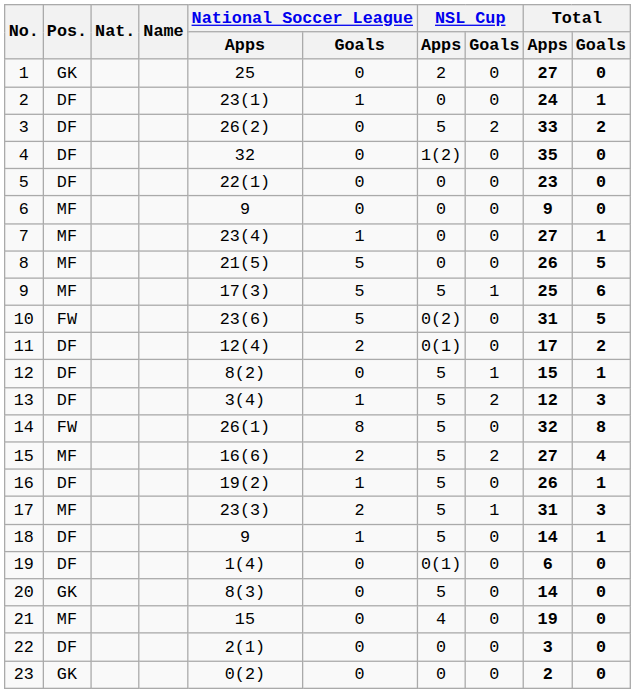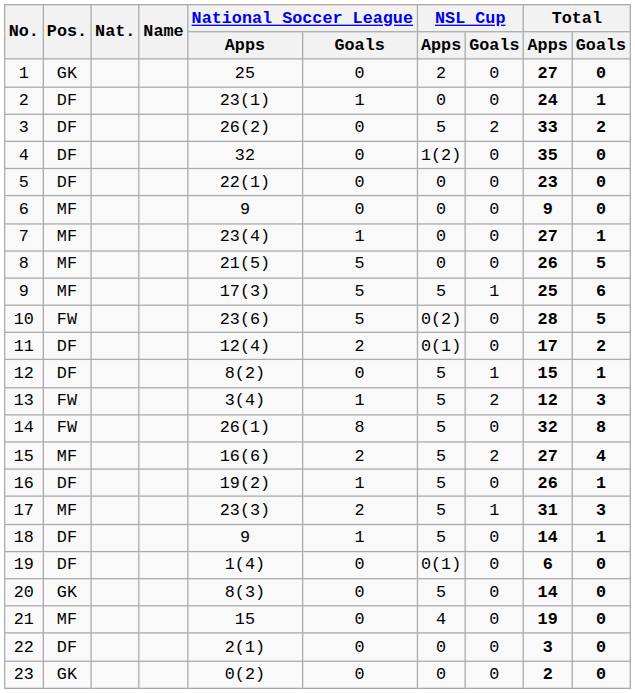 <table class="wikitable sortable" style="text-align:center">
 <tr>
 <th rowspan="2">No.</th>
 <th rowspan="2">Pos.</th>
 <th rowspan="2">Nat.</th>
 <th rowspan="2">Name</th>
 <th colspan="2"><a href='#'>National Soccer League</a></th>
 <th colspan="2"><a href='#'>NSL Cup</a></th>
 <th colspan="2">Total</th>
 </tr>
 <tr>
 <th>Apps</th>
 <th>Goals</th>
 <th>Apps</th>
 <th>Goals</th>
 <th>Apps</th>
 <th>Goals</th>
 </tr>
 <tr>
 <td>1</td>
 <td>GK</td>
 <td></td>
 <td align=left></td>
 <td>25</td>
 <td>0</td>
 <td>2</td>
 <td>0</td>
 <td><strong>27</strong></td>
 <td><strong>0</strong></td>
 </tr>
 <tr>
 <td>2</td>
 <td>DF</td>
 <td></td>
 <td align=left></td>
 <td>23(1)</td>
 <td>1</td>
 <td>0</td>
 <td>0</td>
 <td><strong>24</strong></td>
 <td><strong>1</strong></td>
 </tr>
 <tr>
 <td>3</td>
 <td>DF</td>
 <td></td>
 <td align=left></td>
 <td>26(2)</td>
 <td>0</td>
 <td>5</td>
 <td>2</td>
 <td><strong>33</strong></td>
 <td><strong>2</strong></td>
 </tr>
 <tr>
 <td>4</td>
 <td>DF</td>
 <td></td>
 <td align=left></td>
 <td>32</td>
 <td>0</td>
 <td>1(2)</td>
 <td>0</td>
 <td><strong>35</strong></td>
 <td><strong>0</strong></td>
 </tr>
 <tr>
 <td>5</td>
 <td>DF</td>
 <td></td>
 <td align=left></td>
 <td>22(1)</td>
 <td>0</td>
 <td>0</td>
 <td>0</td>
 <td><strong>23</strong></td>
 <td><strong>0</strong></td>
 </tr>
 <tr>
 <td>6</td>
 <td>MF</td>
 <td></td>
 <td align=left></td>
 <td>9</td>
 <td>0</td>
 <td>0</td>
 <td>0</td>
 <td><strong>9</strong></td>
 <td><strong>0</strong></td>
 </tr>
 <tr>
 <td>7</td>
 <td>MF</td>
 <td></td>
 <td align=left></td>
 <td>23(4)</td>
 <td>1</td>
 <td>0</td>
 <td>0</td>
 <td><strong>27</strong></td>
 <td><strong>1</strong></td>
 </tr>
 <tr>
 <td>8</td>
 <td>MF</td>
 <td></td>
 <td align=left></td>
 <td>21(5)</td>
 <td>5</td>
 <td>0</td>
 <td>0</td>
 <td><strong>26</strong></td>
 <td><strong>5</strong></td>
 </tr>
 <tr>
 <td>9</td>
 <td>MF</td>
 <td></td>
 <td align=left></td>
 <td>17(3)</td>
 <td>5</td>
 <td>5</td>
 <td>1</td>
 <td><strong>25</strong></td>
 <td><strong>6</strong></td>
 </tr>
 <tr>
 <td>10</td>
 <td>FW</td>
 <td></td>
 <td align=left></td>
 <td>23(6)</td>
 <td>5</td>
 <td>0(2)</td>
 <td>0</td>
-<td><strong>31</strong></td>
+<td><strong>28</strong></td>
 <td><strong>5</strong></td>
 </tr>
 <tr>
 <td>11</td>
 <td>DF</td>
 <td></td>
 <td align=left></td>
 <td>12(4)</td>
 <td>2</td>
 <td>0(1)</td>
 <td>0</td>
 <td><strong>17</strong></td>
 <td><strong>2</strong></td>
 </tr>
 <tr>
 <td>12</td>
 <td>DF</td>
 <td></td>
 <td align=left></td>
 <td>8(2)</td>
 <td>0</td>
 <td>5</td>
 <td>1</td>
 <td><strong>15</strong></td>
 <td><strong>1</strong></td>
 </tr>
 <tr>
 <td>13</td>
-<td>DF</td>
+<td>FW</td>
 <td></td>
 <td align=left></td>
 <td>3(4)</td>
 <td>1</td>
 <td>5</td>
 <td>2</td>
 <td><strong>12</strong></td>
 <td><strong>3</strong></td>
 </tr>
 <tr>
 <td>14</td>
 <td>FW</td>
 <td></td>
 <td align=left></td>
 <td>26(1)</td>
 <td>8</td>
 <td>5</td>
 <td>0</td>
 <td><strong>32</strong></td>
 <td><strong>8</strong></td>
 </tr>
 <tr>
 <td>15</td>
 <td>MF</td>
 <td></td>
 <td align=left></td>
 <td>16(6)</td>
 <td>2</td>
 <td>5</td>
 <td>2</td>
 <td><strong>27</strong></td>
 <td><strong>4</strong></td>
 </tr>
 <tr>
 <td>16</td>
 <td>DF</td>
 <td></td>
 <td align=left></td>
 <td>19(2)</td>
 <td>1</td>
 <td>5</td>
 <td>0</td>
 <td><strong>26</strong></td>
 <td><strong>1</strong></td>
 </tr>
 <tr>
 <td>17</td>
 <td>MF</td>
 <td></td>
 <td align=left></td>
 <td>23(3)</td>
 <td>2</td>
 <td>5</td>
 <td>1</td>
 <td><strong>31</strong></td>
 <td><strong>3</strong></td>
 </tr>
 <tr>
 <td>18</td>
 <td>DF</td>
 <td></td>
 <td align=left></td>
 <td>9</td>
 <td>1</td>
 <td>5</td>
 <td>0</td>
 <td><strong>14</strong></td>
 <td><strong>1</strong></td>
 </tr>
 <tr>
 <td>19</td>
 <td>DF</td>
 <td></td>
 <td align=left></td>
 <td>1(4)</td>
 <td>0</td>
 <td>0(1)</td>
 <td>0</td>
 <td><strong>6</strong></td>
 <td><strong>0</strong></td>
 </tr>
 <tr>
 <td>20</td>
 <td>GK</td>
 <td></td>
 <td align=left></td>
 <td>8(3)</td>
 <td>0</td>
 <td>5</td>
 <td>0</td>
 <td><strong>14</strong></td>
 <td><strong>0</strong></td>
 </tr>
 <tr>
 <td>21</td>
 <td>MF</td>
 <td></td>
 <td align=left></td>
 <td>15</td>
 <td>0</td>
 <td>4</td>
 <td>0</td>
 <td><strong>19</strong></td>
 <td><strong>0</strong></td>
 </tr>
 <tr>
 <td>22</td>
 <td>DF</td>
 <td></td>
 <td align=left></td>
 <td>2(1)</td>
 <td>0</td>
 <td>0</td>
 <td>0</td>
 <td><strong>3</strong></td>
 <td><strong>0</strong></td>
 </tr>
 <tr>
 <td>23</td>
 <td>GK</td>
 <td></td>
 <td align=left></td>
 <td>0(2)</td>
 <td>0</td>
 <td>0</td>
 <td>0</td>
 <td><strong>2</strong></td>
 <td><strong>0</strong></td>
 </tr>
 </table>
